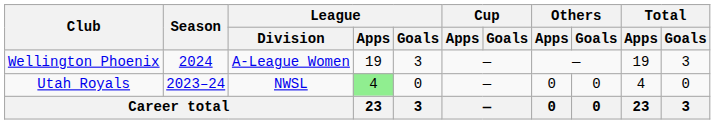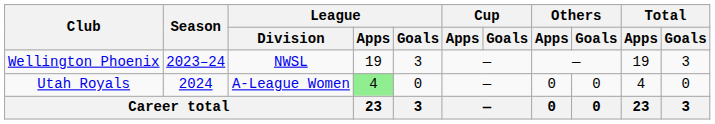 <table class="wikitable" style="text-align: center;">
 <tr>
 <th rowspan=2>Club</th>
 <th rowspan=2>Season</th>
 <th colspan=3>League</th>
 <th colspan=2>Cup</th>
 <th colspan=2>Others</th>
 <th colspan=2>Total</th>
 </tr>
 <tr>
 <th>Division</th>
 <th>Apps</th>
 <th>Goals</th>
 <th>Apps</th>
 <th>Goals</th>
 <th>Apps</th>
 <th>Goals</th>
 <th>Apps</th>
 <th>Goals</th>
 </tr>
 <tr>
 <td><a href='#'>Wellington Phoenix</a></td>
-<td><a href='#'>2024</a></td>
-<td><a href='#'>A-League Women</a></td>
+<td><a href='#'>2023–24</a></td>
+<td><a href='#'>NWSL</a></td>
 <td>19</td>
 <td>3</td>
 <td colspan="2">—</td>
 <td colspan="2">—</td>
 <td>19</td>
 <td>3</td>
 </tr>
 <tr>
 <td><a href='#'>Utah Royals</a></td>
-<td><a href='#'>2023–24</a></td>
-<td><a href='#'>NWSL</a></td>
+<td><a href='#'>2024</a></td>
+<td><a href='#'>A-League Women</a></td>
 <td style="background: lightgreen;">4</td>
 <td>0</td>
 <td colspan="2">—</td>
 <td>0</td>
 <td>0</td>
 <td>4</td>
 <td>0</td>
 </tr>
 <tr>
 <th colspan=3>Career total</th>
 <th>23</th>
 <th>3</th>
 <th colspan="2">—</th>
 <th>0</th>
 <th>0</th>
 <th>23</th>
 <th>3</th>
 </tr>
 </table>
